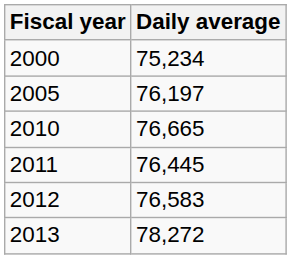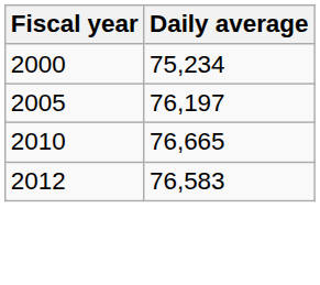 <table class="wikitable">
 <tr>
 <th>Fiscal year</th>
 <th>Daily average</th>
 </tr>
 <tr>
 <td>2000</td>
 <td>75,234</td>
 </tr>
 <tr>
 <td>2005</td>
 <td>76,197</td>
 </tr>
 <tr>
 <td>2010</td>
 <td>76,665</td>
 </tr>
 <tr>
-<td>2011</td>
-<td>76,445</td>
-</tr>
-<tr>
 <td>2012</td>
 <td>76,583</td>
 </tr>
-<tr>
-<td>2013</td>
-<td>78,272</td>
-</tr>
 </table>
